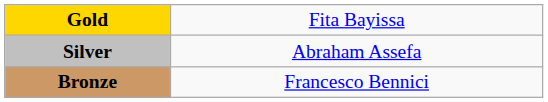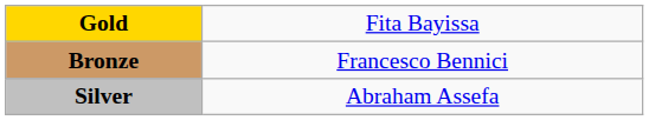 <table class="wikitable" style="text-align:center; " width="35%">
 <tr>
 <td bgcolor="gold"><strong>Gold</strong></td>
 <td><a href='#'>Fita Bayissa</a><br>  <small><em></em></small></td>
 </tr>
 <tr>
+<td bgcolor="CC9966"><strong>Bronze</strong></td>
+<td><a href='#'>Francesco Bennici</a><br>  <small><em></em></small></td>
+</tr>
+<tr>
 <td bgcolor="silver"><strong>Silver</strong></td>
 <td><a href='#'>Abraham Assefa</a><br>  <small><em></em></small></td>
 </tr>
-<tr>
-<td bgcolor="CC9966"><strong>Bronze</strong></td>
-<td><a href='#'>Francesco Bennici</a><br>  <small><em></em></small></td>
-</tr>
 </table>
